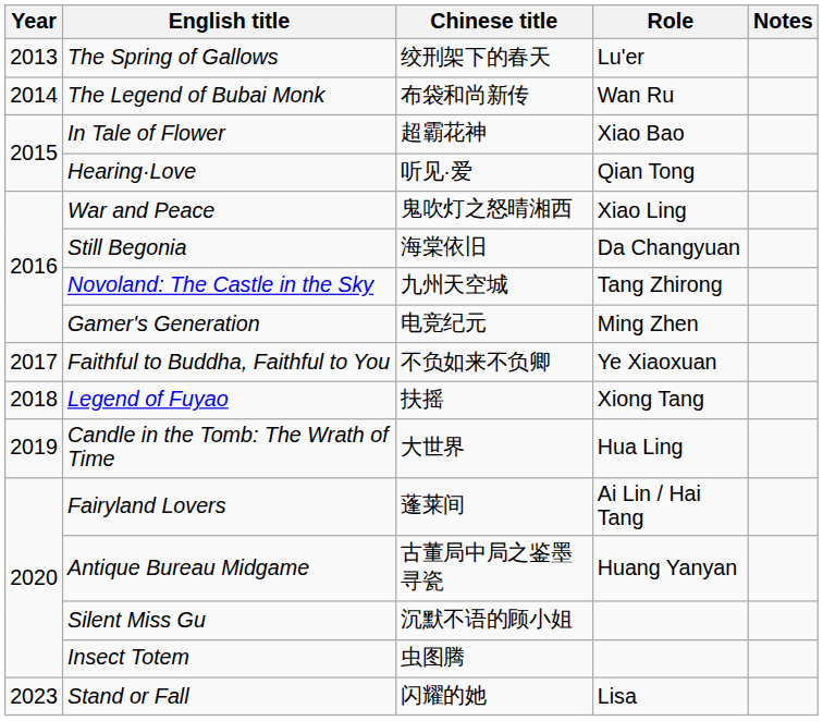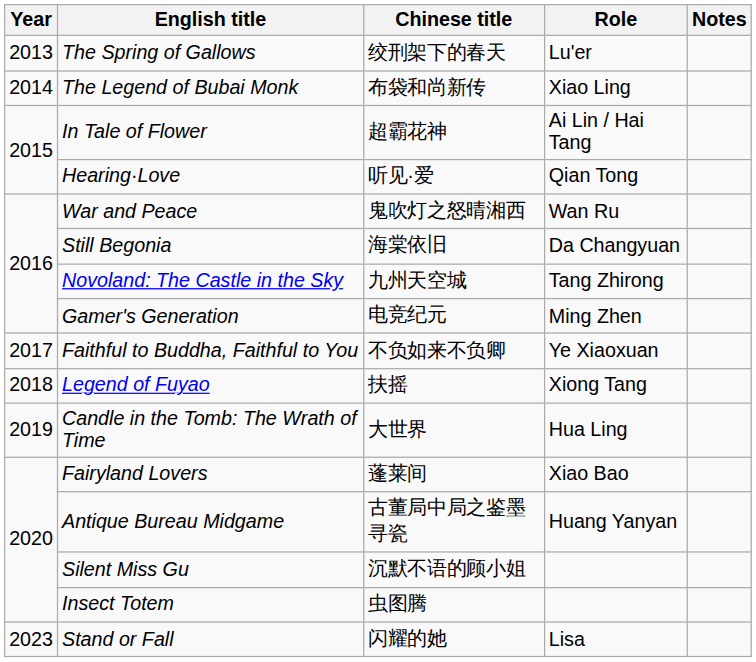 <table class="wikitable">
 <tr>
 <th>Year</th>
 <th>English title</th>
 <th>Chinese title</th>
 <th>Role</th>
 <th>Notes</th>
 </tr>
 <tr>
 <td>2013</td>
 <td><em>The Spring of Gallows</em></td>
 <td>绞刑架下的春天</td>
 <td>Lu'er</td>
 <td></td>
 </tr>
 <tr>
 <td>2014</td>
 <td><em>The Legend of Bubai Monk</em></td>
 <td>布袋和尚新传</td>
-<td>Wan Ru</td>
+<td>Xiao Ling</td>
 <td></td>
 </tr>
 <tr>
 <td rowspan=2>2015</td>
 <td><em>In Tale of Flower</em></td>
 <td>超霸花神</td>
-<td>Xiao Bao</td>
+<td>Ai Lin / Hai Tang</td>
 <td></td>
 </tr>
 <tr>
 <td><em>Hearing·Love</em></td>
 <td>听见·爱</td>
 <td>Qian Tong</td>
 <td></td>
 </tr>
 <tr>
 <td rowspan=4>2016</td>
 <td><em>War and Peace</em></td>
 <td>鬼吹灯之怒晴湘西</td>
-<td>Xiao Ling</td>
+<td>Wan Ru</td>
 <td></td>
 </tr>
 <tr>
 <td><em>Still Begonia</em></td>
 <td>海棠依旧</td>
 <td>Da Changyuan</td>
 <td></td>
 </tr>
 <tr>
 <td><em><a href='#'>Novoland: The Castle in the Sky</a></em></td>
 <td>九州天空城</td>
 <td>Tang Zhirong</td>
 <td></td>
 </tr>
 <tr>
 <td><em>Gamer's Generation</em></td>
 <td>电竞纪元</td>
 <td>Ming Zhen</td>
 <td></td>
 </tr>
 <tr>
 <td>2017</td>
 <td><em>Faithful to Buddha, Faithful to You</em></td>
 <td>不负如来不负卿</td>
 <td>Ye Xiaoxuan</td>
 <td></td>
 </tr>
 <tr>
 <td rowspan=1>2018</td>
 <td><em><a href='#'>Legend of Fuyao</a></em></td>
 <td>扶摇</td>
 <td>Xiong Tang</td>
 <td></td>
 </tr>
 <tr>
 <td>2019</td>
 <td><em>Candle in the Tomb: The Wrath of Time</em></td>
 <td>大世界</td>
 <td>Hua Ling</td>
 <td></td>
 </tr>
 <tr>
 <td rowspan=4>2020</td>
 <td><em>Fairyland Lovers</em></td>
 <td>蓬莱间</td>
-<td>Ai Lin / Hai Tang</td>
+<td>Xiao Bao</td>
 <td></td>
 </tr>
 <tr>
 <td><em>Antique Bureau Midgame</em></td>
 <td>古董局中局之鉴墨寻瓷</td>
 <td>Huang Yanyan</td>
 <td></td>
 </tr>
 <tr>
 <td><em>Silent Miss Gu</em></td>
 <td>沉默不语的顾小姐</td>
 <td></td>
 <td></td>
 </tr>
 <tr>
 <td><em>Insect Totem</em></td>
 <td>虫图腾</td>
 <td></td>
 <td></td>
 </tr>
 <tr>
 <td>2023</td>
 <td><em>Stand or Fall</em></td>
 <td>闪耀的她</td>
 <td>Lisa</td>
 <td></td>
 </tr>
 </table>
